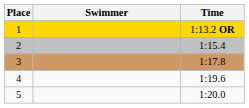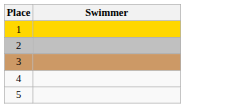 <table class=wikitable style="text-align:center">
 <tr>
 <th>Place</th>
 <th width=220>Swimmer</th>
-<th width=90>Time</th>
 </tr>
 <tr bgcolor=gold>
 <td>1</td>
 <td align=left></td>
-<td>1:13.2 <strong>OR</strong></td>
 </tr>
 <tr bgcolor=silver>
 <td>2</td>
 <td align=left></td>
-<td>1:15.4</td>
 </tr>
 <tr bgcolor=cc9966>
 <td>3</td>
 <td align=left></td>
-<td>1:17.8</td>
 </tr>
 <tr>
 <td>4</td>
 <td align=left></td>
-<td>1:19.6</td>
 </tr>
 <tr>
 <td>5</td>
 <td align=left></td>
-<td>1:20.0</td>
 </tr>
 </table>
